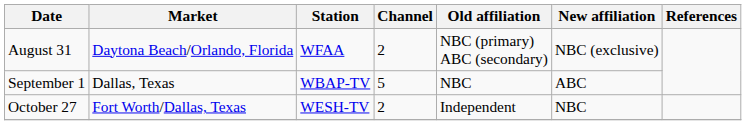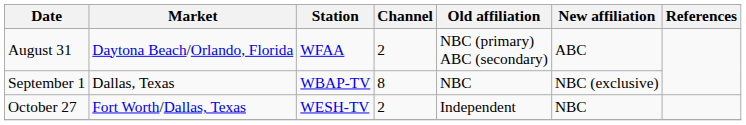 <table class="wikitable unsortable">
 <tr>
 <th>Date</th>
 <th>Market</th>
 <th>Station</th>
 <th>Channel</th>
 <th>Old affiliation</th>
 <th>New affiliation</th>
 <th>References</th>
 </tr>
 <tr>
 <td>August 31</td>
 <td><a href='#'>Daytona Beach</a>/<a href='#'>Orlando, Florida</a></td>
 <td><a href='#'>WFAA</a></td>
 <td>2</td>
 <td>NBC (primary) <br> ABC (secondary)</td>
-<td>NBC (exclusive)</td>
+<td>ABC</td>
 <td rowspan=2></td>
 </tr>
 <tr>
 <td>September 1</td>
 <td>Dallas, Texas</td>
 <td><a href='#'>WBAP-TV</a></td>
-<td>5</td>
+<td>8</td>
 <td>NBC</td>
-<td>ABC</td>
+<td>NBC (exclusive)</td>
 </tr>
 <tr>
 <td>October 27</td>
 <td><a href='#'>Fort Worth</a>/<a href='#'>Dallas, Texas</a></td>
 <td><a href='#'>WESH-TV</a></td>
 <td>2</td>
 <td>Independent</td>
 <td>NBC</td>
 <td></td>
 </tr>
 <tr>
 </tr>
 </table>
